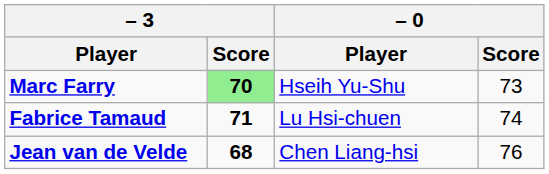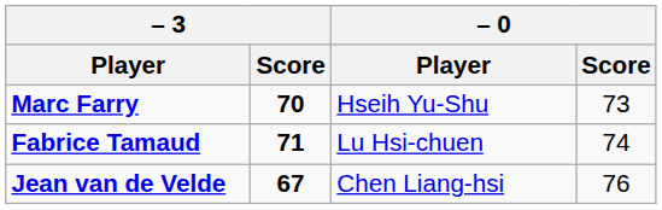 <table class=wikitable>
 <tr>
 <th colspan=2> – 3</th>
 <th colspan=2> – 0</th>
 </tr>
 <tr>
 <th width=150>Player</th>
 <th>Score</th>
 <th width=150>Player</th>
 <th>Score</th>
 </tr>
 <tr>
 <td><strong><a href='#'>Marc Farry</a></strong></td>
-<td align=center style="background: lightgreen;"><strong>70</strong></td>
+<td align=center><strong>70</strong></td>
 <td><a href='#'>Hseih Yu-Shu</a></td>
 <td align=center>73</td>
 </tr>
 <tr>
 <td><strong><a href='#'>Fabrice Tamaud</a></strong></td>
 <td align=center><strong>71</strong></td>
 <td><a href='#'>Lu Hsi-chuen</a></td>
 <td align=center>74</td>
 </tr>
 <tr>
 <td><strong><a href='#'>Jean van de Velde</a></strong></td>
-<td align=center><strong>68</strong></td>
+<td align=center><strong>67</strong></td>
 <td><a href='#'>Chen Liang-hsi</a></td>
 <td align=center>76</td>
 </tr>
 </table>
